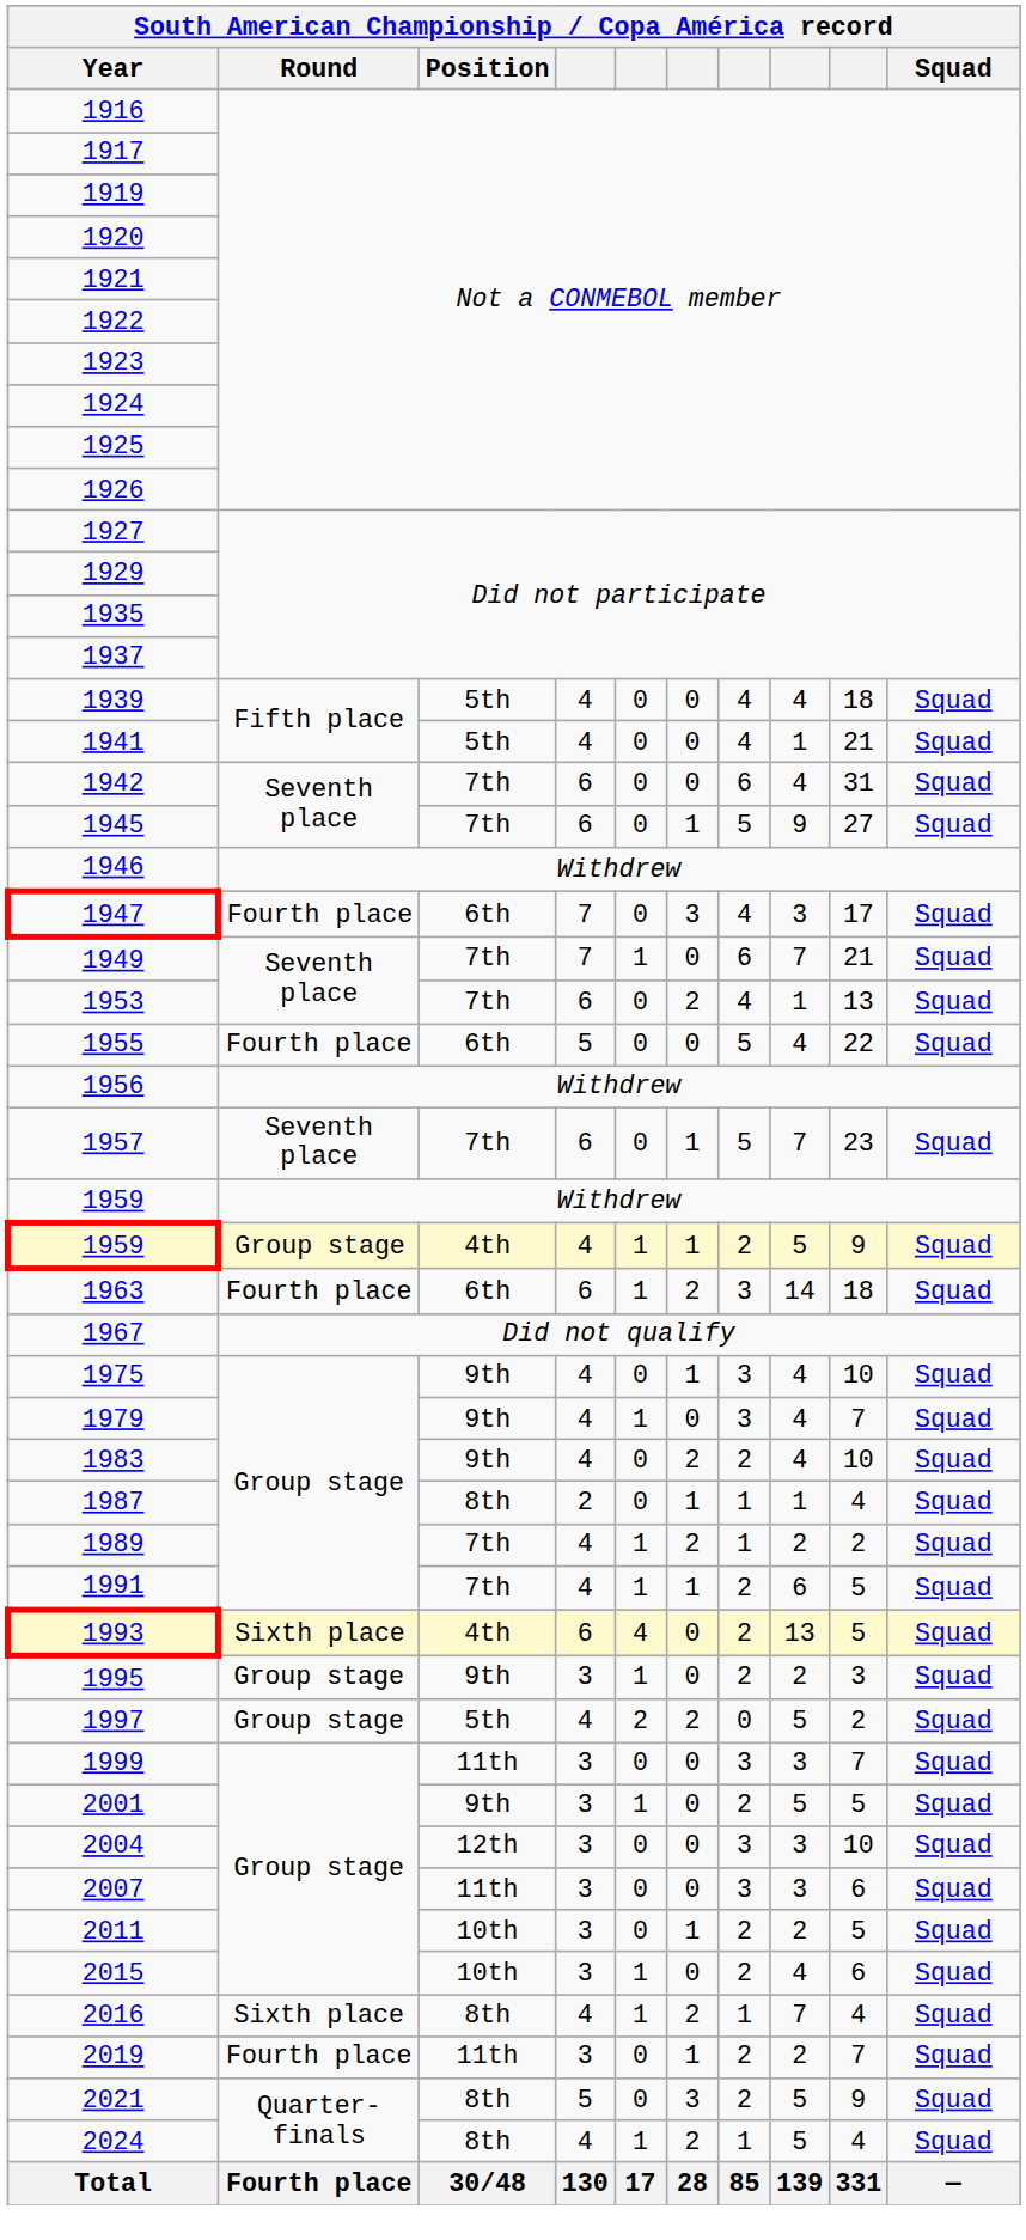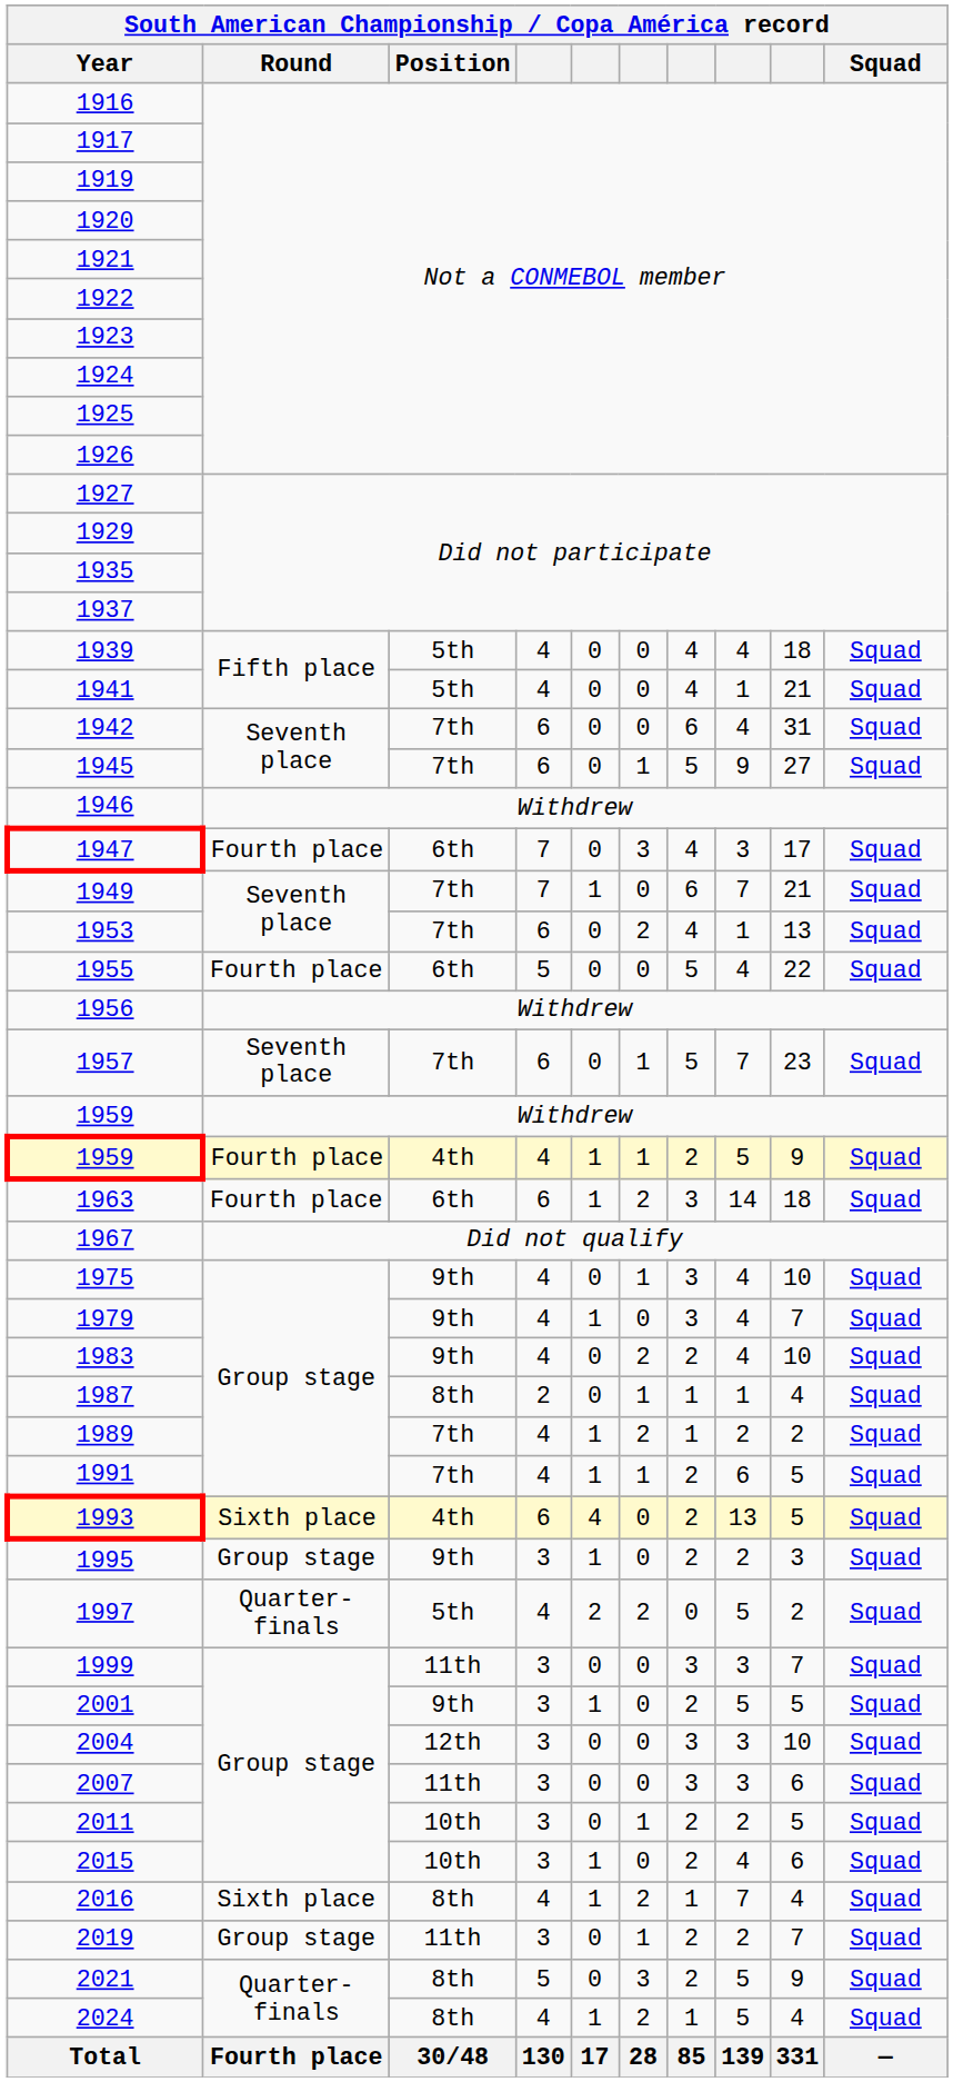 <table class="wikitable" style="text-align:center">
 <tr>
 <th colspan=10><a href='#'>South American Championship / Copa América</a> record</th>
 </tr>
 <tr>
 <th width=100>Year</th>
 <th width=95>Round</th>
 <th width=60>Position</th>
 <th width=20></th>
 <th width=20></th>
 <th width=20></th>
 <th width=20></th>
 <th width=20></th>
 <th width=20></th>
 <th width=60>Squad</th>
 </tr>
 <tr>
 <td> <a href='#'>1916</a></td>
 <td colspan=9 rowspan=10><em>Not a <a href='#'>CONMEBOL</a> member</em></td>
 </tr>
 <tr>
 <td> <a href='#'>1917</a></td>
 </tr>
 <tr>
 <td> <a href='#'>1919</a></td>
 </tr>
 <tr>
 <td> <a href='#'>1920</a></td>
 </tr>
 <tr>
 <td> <a href='#'>1921</a></td>
 </tr>
 <tr>
 <td> <a href='#'>1922</a></td>
 </tr>
 <tr>
 <td> <a href='#'>1923</a></td>
 </tr>
 <tr>
 <td> <a href='#'>1924</a></td>
 </tr>
 <tr>
 <td> <a href='#'>1925</a></td>
 </tr>
 <tr>
 <td> <a href='#'>1926</a></td>
 </tr>
 <tr>
 <td> <a href='#'>1927</a></td>
 <td colspan=9 rowspan=4><em>Did not participate</em></td>
 </tr>
 <tr>
 <td> <a href='#'>1929</a></td>
 </tr>
 <tr>
 <td> <a href='#'>1935</a></td>
 </tr>
 <tr>
 <td> <a href='#'>1937</a></td>
 </tr>
 <tr>
 <td> <a href='#'>1939</a></td>
 <td rowspan=2>Fifth place</td>
 <td>5th</td>
 <td>4</td>
 <td>0</td>
 <td>0</td>
 <td>4</td>
 <td>4</td>
 <td>18</td>
 <td><a href='#'>Squad</a></td>
 </tr>
 <tr>
 <td> <a href='#'>1941</a></td>
 <td>5th</td>
 <td>4</td>
 <td>0</td>
 <td>0</td>
 <td>4</td>
 <td>1</td>
 <td>21</td>
 <td><a href='#'>Squad</a></td>
 </tr>
 <tr>
 <td> <a href='#'>1942</a></td>
 <td rowspan=2>Seventh place</td>
 <td>7th</td>
 <td>6</td>
 <td>0</td>
 <td>0</td>
 <td>6</td>
 <td>4</td>
 <td>31</td>
 <td><a href='#'>Squad</a></td>
 </tr>
 <tr>
 <td> <a href='#'>1945</a></td>
 <td>7th</td>
 <td>6</td>
 <td>0</td>
 <td>1</td>
 <td>5</td>
 <td>9</td>
 <td>27</td>
 <td><a href='#'>Squad</a></td>
 </tr>
 <tr>
 <td> <a href='#'>1946</a></td>
 <td colspan=9><em>Withdrew</em></td>
 </tr>
 <tr>
 <td style="border:3px solid red"> <a href='#'>1947</a></td>
 <td>Fourth place</td>
 <td>6th</td>
 <td>7</td>
 <td>0</td>
 <td>3</td>
 <td>4</td>
 <td>3</td>
 <td>17</td>
 <td><a href='#'>Squad</a></td>
 </tr>
 <tr>
 <td> <a href='#'>1949</a></td>
 <td rowspan=2>Seventh place</td>
 <td>7th</td>
 <td>7</td>
 <td>1</td>
 <td>0</td>
 <td>6</td>
 <td>7</td>
 <td>21</td>
 <td><a href='#'>Squad</a></td>
 </tr>
 <tr>
 <td> <a href='#'>1953</a></td>
 <td>7th</td>
 <td>6</td>
 <td>0</td>
 <td>2</td>
 <td>4</td>
 <td>1</td>
 <td>13</td>
 <td><a href='#'>Squad</a></td>
 </tr>
 <tr>
 <td> <a href='#'>1955</a></td>
 <td>Fourth place</td>
 <td>6th</td>
 <td>5</td>
 <td>0</td>
 <td>0</td>
 <td>5</td>
 <td>4</td>
 <td>22</td>
 <td><a href='#'>Squad</a></td>
 </tr>
 <tr>
 <td> <a href='#'>1956</a></td>
 <td colspan=9><em>Withdrew</em></td>
 </tr>
 <tr>
 <td> <a href='#'>1957</a></td>
 <td>Seventh place</td>
 <td>7th</td>
 <td>6</td>
 <td>0</td>
 <td>1</td>
 <td>5</td>
 <td>7</td>
 <td>23</td>
 <td><a href='#'>Squad</a></td>
 </tr>
 <tr>
 <td> <a href='#'>1959</a></td>
 <td colspan=9><em>Withdrew</em></td>
 </tr>
 <tr style="background:LemonChiffon;">
 <td style="border:3px solid red"> <a href='#'>1959</a></td>
-<td>Group stage</td>
+<td>Fourth place</td>
 <td>4th</td>
 <td>4</td>
 <td>1</td>
 <td>1</td>
 <td>2</td>
 <td>5</td>
 <td>9</td>
 <td><a href='#'>Squad</a></td>
 </tr>
 <tr>
 <td> <a href='#'>1963</a></td>
 <td>Fourth place</td>
 <td>6th</td>
 <td>6</td>
 <td>1</td>
 <td>2</td>
 <td>3</td>
 <td>14</td>
 <td>18</td>
 <td><a href='#'>Squad</a></td>
 </tr>
 <tr>
 <td> <a href='#'>1967</a></td>
 <td colspan=9><em>Did not qualify</em></td>
 </tr>
 <tr>
 <td><a href='#'>1975</a></td>
 <td rowspan=6>Group stage</td>
 <td>9th</td>
 <td>4</td>
 <td>0</td>
 <td>1</td>
 <td>3</td>
 <td>4</td>
 <td>10</td>
 <td><a href='#'>Squad</a></td>
 </tr>
 <tr>
 <td><a href='#'>1979</a></td>
 <td>9th</td>
 <td>4</td>
 <td>1</td>
 <td>0</td>
 <td>3</td>
 <td>4</td>
 <td>7</td>
 <td><a href='#'>Squad</a></td>
 </tr>
 <tr>
 <td><a href='#'>1983</a></td>
 <td>9th</td>
 <td>4</td>
 <td>0</td>
 <td>2</td>
 <td>2</td>
 <td>4</td>
 <td>10</td>
 <td><a href='#'>Squad</a></td>
 </tr>
 <tr>
 <td> <a href='#'>1987</a></td>
 <td>8th</td>
 <td>2</td>
 <td>0</td>
 <td>1</td>
 <td>1</td>
 <td>1</td>
 <td>4</td>
 <td><a href='#'>Squad</a></td>
 </tr>
 <tr>
 <td> <a href='#'>1989</a></td>
 <td>7th</td>
 <td>4</td>
 <td>1</td>
 <td>2</td>
 <td>1</td>
 <td>2</td>
 <td>2</td>
 <td><a href='#'>Squad</a></td>
 </tr>
 <tr>
 <td> <a href='#'>1991</a></td>
 <td>7th</td>
 <td>4</td>
 <td>1</td>
 <td>1</td>
 <td>2</td>
 <td>6</td>
 <td>5</td>
 <td><a href='#'>Squad</a></td>
 </tr>
 <tr style="background:LemonChiffon;">
 <td style="border:3px solid red"> <a href='#'>1993</a></td>
 <td>Sixth place</td>
 <td>4th</td>
 <td>6</td>
 <td>4</td>
 <td>0</td>
 <td>2</td>
 <td>13</td>
 <td>5</td>
 <td><a href='#'>Squad</a></td>
 </tr>
 <tr>
 <td> <a href='#'>1995</a></td>
 <td>Group stage</td>
 <td>9th</td>
 <td>3</td>
 <td>1</td>
 <td>0</td>
 <td>2</td>
 <td>2</td>
 <td>3</td>
 <td><a href='#'>Squad</a></td>
 </tr>
 <tr>
 <td> <a href='#'>1997</a></td>
-<td>Group stage</td>
+<td>Quarter-finals</td>
 <td>5th</td>
 <td>4</td>
 <td>2</td>
 <td>2</td>
 <td>0</td>
 <td>5</td>
 <td>2</td>
 <td><a href='#'>Squad</a></td>
 </tr>
 <tr>
 <td> <a href='#'>1999</a></td>
 <td rowspan=6>Group stage</td>
 <td>11th</td>
 <td>3</td>
 <td>0</td>
 <td>0</td>
 <td>3</td>
 <td>3</td>
 <td>7</td>
 <td><a href='#'>Squad</a></td>
 </tr>
 <tr>
 <td> <a href='#'>2001</a></td>
 <td>9th</td>
 <td>3</td>
 <td>1</td>
 <td>0</td>
 <td>2</td>
 <td>5</td>
 <td>5</td>
 <td><a href='#'>Squad</a></td>
 </tr>
 <tr>
 <td> <a href='#'>2004</a></td>
 <td>12th</td>
 <td>3</td>
 <td>0</td>
 <td>0</td>
 <td>3</td>
 <td>3</td>
 <td>10</td>
 <td><a href='#'>Squad</a></td>
 </tr>
 <tr>
 <td> <a href='#'>2007</a></td>
 <td>11th</td>
 <td>3</td>
 <td>0</td>
 <td>0</td>
 <td>3</td>
 <td>3</td>
 <td>6</td>
 <td><a href='#'>Squad</a></td>
 </tr>
 <tr>
 <td> <a href='#'>2011</a></td>
 <td>10th</td>
 <td>3</td>
 <td>0</td>
 <td>1</td>
 <td>2</td>
 <td>2</td>
 <td>5</td>
 <td><a href='#'>Squad</a></td>
 </tr>
 <tr>
 <td> <a href='#'>2015</a></td>
 <td>10th</td>
 <td>3</td>
 <td>1</td>
 <td>0</td>
 <td>2</td>
 <td>4</td>
 <td>6</td>
 <td><a href='#'>Squad</a></td>
 </tr>
 <tr>
 <td> <a href='#'>2016</a></td>
 <td>Sixth place</td>
 <td>8th</td>
 <td>4</td>
 <td>1</td>
 <td>2</td>
 <td>1</td>
 <td>7</td>
 <td>4</td>
 <td><a href='#'>Squad</a></td>
 </tr>
 <tr>
 <td> <a href='#'>2019</a></td>
-<td>Fourth place</td>
+<td>Group stage</td>
 <td>11th</td>
 <td>3</td>
 <td>0</td>
 <td>1</td>
 <td>2</td>
 <td>2</td>
 <td>7</td>
 <td><a href='#'>Squad</a></td>
 </tr>
 <tr>
 <td> <a href='#'>2021</a></td>
 <td rowspan=2>Quarter-finals</td>
 <td>8th</td>
 <td>5</td>
 <td>0</td>
 <td>3</td>
 <td>2</td>
 <td>5</td>
 <td>9</td>
 <td><a href='#'>Squad</a></td>
 </tr>
 <tr>
 <td> <a href='#'>2024</a></td>
 <td>8th</td>
 <td>4</td>
 <td>1</td>
 <td>2</td>
 <td>1</td>
 <td>5</td>
 <td>4</td>
 <td><a href='#'>Squad</a></td>
 </tr>
 <tr>
 <th>Total</th>
 <th>Fourth place</th>
 <th>30/48</th>
 <th>130</th>
 <th>17</th>
 <th>28</th>
 <th>85</th>
 <th>139</th>
 <th>331</th>
 <th>—</th>
 </tr>
 </table>
